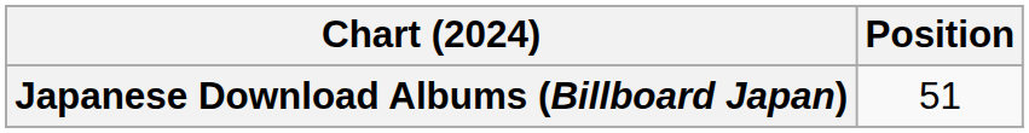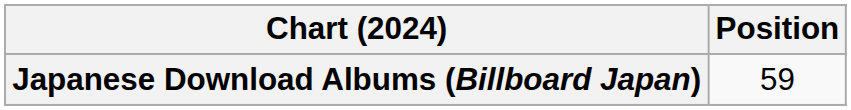 <table class="wikitable plainrowheaders" style="text-align:center">
 <tr>
 <th scope="col">Chart (2024)</th>
 <th scope="col">Position</th>
 </tr>
 <tr>
 <th scope="row">Japanese Download Albums (<em>Billboard Japan</em>)</th>
-<td>51</td>
+<td>59</td>
 </tr>
 </table>
